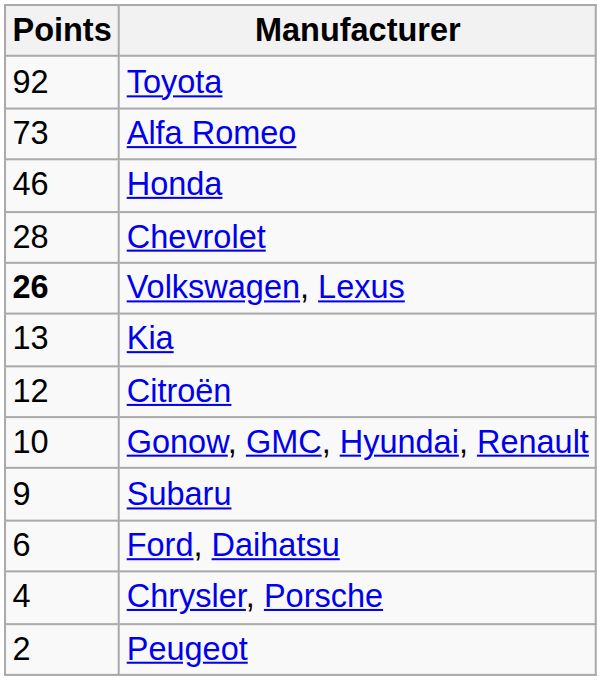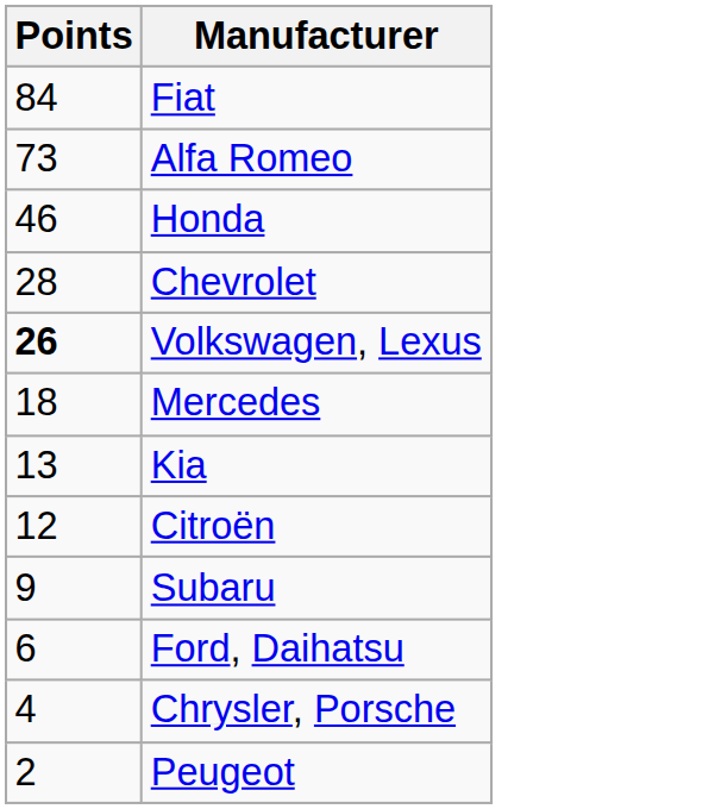 <table class="wikitable">
 <tr>
 <th>Points</th>
 <th>Manufacturer</th>
 </tr>
 <tr>
-<td>92</td>
-<td> <a href='#'>Toyota</a></td>
+<td>84</td>
+<td> <a href='#'>Fiat</a></td>
 </tr>
 <tr>
 <td>73</td>
 <td> <a href='#'>Alfa Romeo</a></td>
 </tr>
 <tr>
 <td>46</td>
 <td> <a href='#'>Honda</a></td>
 </tr>
 <tr>
 <td>28</td>
 <td> <a href='#'>Chevrolet</a></td>
 </tr>
 <tr>
 <td><strong>26</strong></td>
 <td> <a href='#'>Volkswagen</a>,  <a href='#'>Lexus</a></td>
 </tr>
 <tr>
+<td>18</td>
+<td> <a href='#'>Mercedes</a></td>
+</tr>
+<tr>
 <td>13</td>
 <td> <a href='#'>Kia</a></td>
 </tr>
 <tr>
 <td>12</td>
 <td> <a href='#'>Citroën</a></td>
-</tr>
-<tr>
-<td>10</td>
-<td> <a href='#'>Gonow</a>,  <a href='#'>GMC</a>,  <a href='#'>Hyundai</a>,  <a href='#'>Renault</a></td>
 </tr>
 <tr>
 <td>9</td>
 <td> <a href='#'>Subaru</a></td>
 </tr>
 <tr>
 <td>6</td>
 <td> <a href='#'>Ford</a>,  <a href='#'>Daihatsu</a></td>
 </tr>
 <tr>
 <td>4</td>
 <td> <a href='#'>Chrysler</a>,  <a href='#'>Porsche</a></td>
 </tr>
 <tr>
 <td>2</td>
 <td> <a href='#'>Peugeot</a></td>
 </tr>
 </table>
